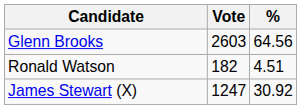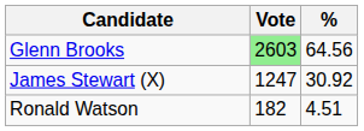 <table class="wikitable">
 <tr>
 <th bgcolor="#DDDDFF" width="200px">Candidate</th>
 <th bgcolor="#DDDDFF">Vote</th>
 <th bgcolor="#DDDDFF">%</th>
 </tr>
 <tr>
 <td><a href='#'>Glenn Brooks</a></td>
-<td>2603</td>
+<td style="background: lightgreen;">2603</td>
 <td>64.56</td>
+</tr>
+<tr>
+<td><a href='#'>James Stewart</a> (X)</td>
+<td>1247</td>
+<td>30.92</td>
 </tr>
 <tr>
 <td>Ronald Watson</td>
 <td>182</td>
 <td>4.51</td>
 </tr>
-<tr>
-<td><a href='#'>James Stewart</a> (X)</td>
-<td>1247</td>
-<td>30.92</td>
-</tr>
 </table>
